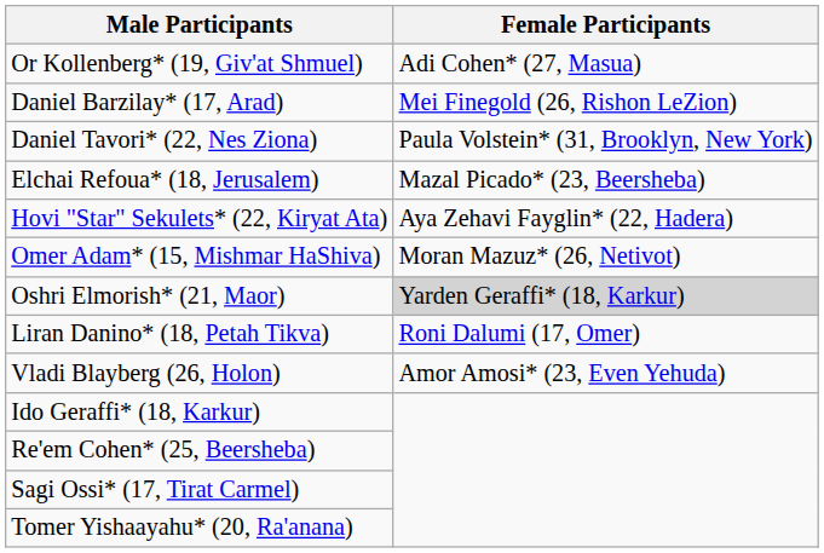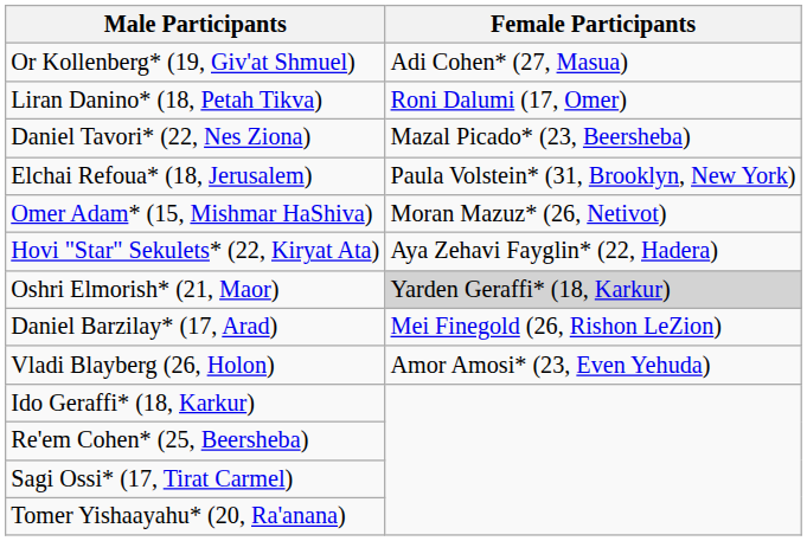 <table class="wikitable">
 <tr>
 <th>Male Participants</th>
 <th>Female Participants</th>
 </tr>
 <tr>
 <td>Or Kollenberg* (19, <a href='#'>Giv'at Shmuel</a>)</td>
 <td>Adi Cohen* (27, <a href='#'>Masua</a>)</td>
 </tr>
 <tr>
-<td>Daniel Barzilay* (17, <a href='#'>Arad</a>)</td>
-<td><a href='#'>Mei Finegold</a> (26, <a href='#'>Rishon LeZion</a>)</td>
+<td>Liran Danino* (18, <a href='#'>Petah Tikva</a>)</td>
+<td><a href='#'>Roni Dalumi</a> (17, <a href='#'>Omer</a>)</td>
 </tr>
 <tr>
 <td>Daniel Tavori* (22, <a href='#'>Nes Ziona</a>)</td>
+<td>Mazal Picado* (23, <a href='#'>Beersheba</a>)</td>
+</tr>
+<tr>
+<td>Elchai Refoua* (18, <a href='#'>Jerusalem</a>)</td>
 <td>Paula Volstein* (31, <a href='#'>Brooklyn</a>, <a href='#'>New York</a>)</td>
 </tr>
 <tr>
-<td>Elchai Refoua* (18, <a href='#'>Jerusalem</a>)</td>
-<td>Mazal Picado* (23, <a href='#'>Beersheba</a>)</td>
+<td><a href='#'>Omer Adam</a>* (15, <a href='#'>Mishmar HaShiva</a>)</td>
+<td>Moran Mazuz* (26, <a href='#'>Netivot</a>)</td>
 </tr>
 <tr>
 <td><a href='#'>Hovi "Star" Sekulets</a>* (22, <a href='#'>Kiryat Ata</a>)</td>
 <td>Aya Zehavi Fayglin* (22, <a href='#'>Hadera</a>)</td>
 </tr>
 <tr>
-<td><a href='#'>Omer Adam</a>* (15, <a href='#'>Mishmar HaShiva</a>)</td>
-<td>Moran Mazuz* (26, <a href='#'>Netivot</a>)</td>
-</tr>
-<tr>
 <td>Oshri Elmorish* (21, <a href='#'>Maor</a>)</td>
 <td style="background: lightgrey;">Yarden Geraffi* (18, <a href='#'>Karkur</a>)</td>
 </tr>
 <tr>
-<td>Liran Danino* (18, <a href='#'>Petah Tikva</a>)</td>
-<td><a href='#'>Roni Dalumi</a> (17, <a href='#'>Omer</a>)</td>
+<td>Daniel Barzilay* (17, <a href='#'>Arad</a>)</td>
+<td><a href='#'>Mei Finegold</a> (26, <a href='#'>Rishon LeZion</a>)</td>
 </tr>
 <tr>
 <td>Vladi Blayberg (26, <a href='#'>Holon</a>)</td>
 <td>Amor Amosi* (23, <a href='#'>Even Yehuda</a>)</td>
 </tr>
 <tr>
 <td>Ido Geraffi* (18, <a href='#'>Karkur</a>)</td>
 </tr>
 <tr>
 <td>Re'em Cohen* (25, <a href='#'>Beersheba</a>)</td>
 </tr>
 <tr>
 <td>Sagi Ossi* (17, <a href='#'>Tirat Carmel</a>)</td>
 </tr>
 <tr>
 <td>Tomer Yishaayahu* (20, <a href='#'>Ra'anana</a>)</td>
 </tr>
 </table>
